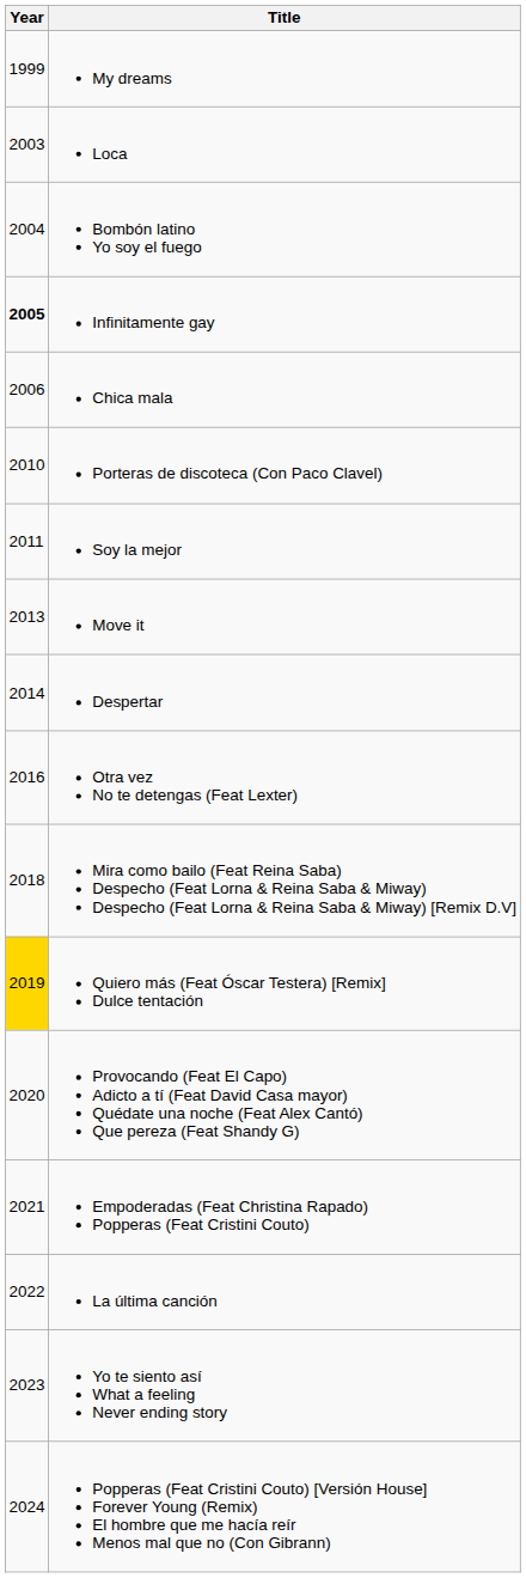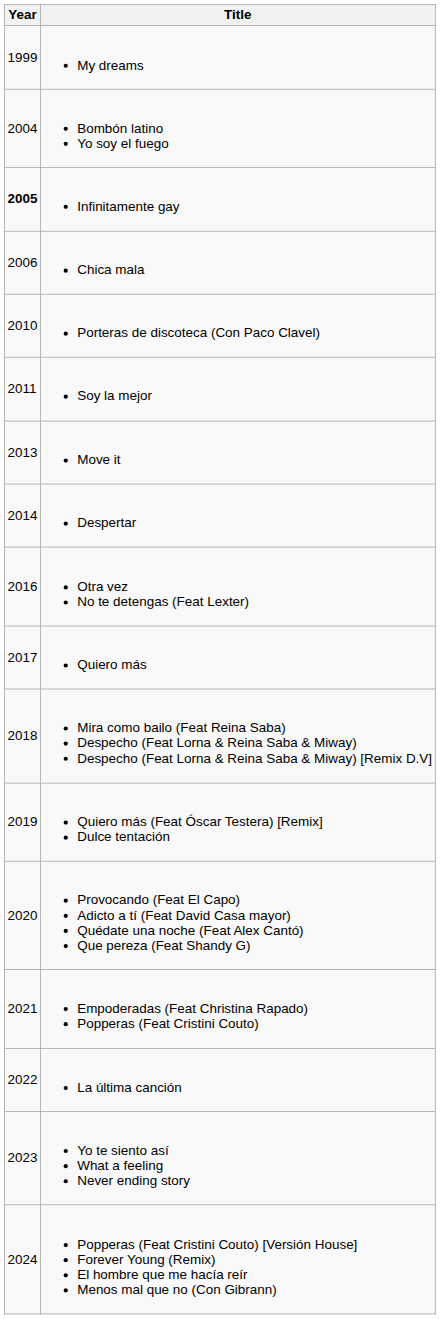 <table class="wikitable">
 <tr>
 <th>Year</th>
 <th>Title</th>
 </tr>
 <tr>
 <td>1999</td>
 <td><br><ul><li>My dreams</li></ul></td>
-</tr>
-<tr>
-<td>2003</td>
-<td><br><ul><li>Loca</li></ul></td>
 </tr>
 <tr>
 <td>2004</td>
 <td><br><ul><li>Bombón latino</li><li>Yo soy el fuego</li></ul></td>
 </tr>
 <tr>
 <td><strong>2005</strong></td>
 <td><br><ul><li>Infinitamente gay</li></ul></td>
 </tr>
 <tr>
 <td>2006</td>
 <td><br><ul><li>Chica mala</li></ul></td>
 </tr>
 <tr>
 <td>2010</td>
 <td><br><ul><li>Porteras de discoteca (Con Paco Clavel)</li></ul></td>
 </tr>
 <tr>
 <td>2011</td>
 <td><br><ul><li>Soy la mejor</li></ul></td>
 </tr>
 <tr>
 <td>2013</td>
 <td><br><ul><li>Move it</li></ul></td>
 </tr>
 <tr>
 <td>2014</td>
 <td><br><ul><li>Despertar</li></ul></td>
 </tr>
 <tr>
 <td>2016</td>
 <td><br><ul><li>Otra vez</li><li>No te detengas (Feat Lexter)</li></ul></td>
 </tr>
 <tr>
+<td>2017</td>
+<td><br><ul><li>Quiero más</li></ul></td>
+</tr>
+<tr>
 <td>2018</td>
 <td><br><ul><li>Mira como bailo (Feat Reina Saba)</li><li>Despecho (Feat Lorna & Reina Saba & Miway)</li><li>Despecho (Feat Lorna & Reina Saba & Miway) [Remix D.V]</li></ul></td>
 </tr>
 <tr>
-<td style="background: gold;">2019</td>
+<td>2019</td>
 <td><br><ul><li>Quiero más (Feat Óscar Testera) [Remix]</li><li>Dulce tentación</li></ul></td>
 </tr>
 <tr>
 <td>2020</td>
 <td><br><ul><li>Provocando (Feat El Capo)</li><li>Adicto a tí (Feat David Casa mayor)</li><li>Quédate una noche (Feat Alex Cantó)</li><li>Que pereza (Feat Shandy G)</li></ul></td>
 </tr>
 <tr>
 <td>2021</td>
 <td><br><ul><li>Empoderadas (Feat Christina Rapado)</li><li>Popperas (Feat Cristini Couto)</li></ul></td>
 </tr>
 <tr>
 <td>2022</td>
 <td><br><ul><li>La última canción</li></ul></td>
 </tr>
 <tr>
 <td>2023</td>
 <td><br><ul><li>Yo te siento así</li><li>What a feeling</li><li>Never ending story</li></ul></td>
 </tr>
 <tr>
 <td>2024</td>
 <td><br><ul><li>Popperas (Feat Cristini Couto) [Versión House]</li><li>Forever Young (Remix)</li><li>El hombre que me hacía reír</li><li>Menos mal que no (Con Gibrann)</li></ul></td>
 </tr>
 </table>
